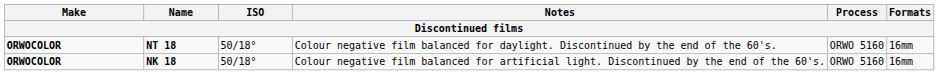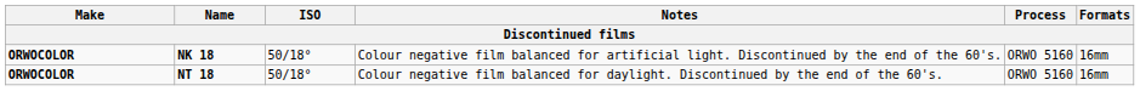 <table class="wikitable">
 <tr>
 <th width="15%">Make</th>
 <th width="8%">Name</th>
 <th width="8%">ISO</th>
 <th>Notes</th>
 <th>Process</th>
 <th>Formats</th>
 </tr>
 <tr>
 <th colspan="6">Discontinued films</th>
 </tr>
 <tr>
 <td><strong>ORWOCOLOR</strong></td>
+<td><strong>NK 18</strong></td>
+<td>50/18°</td>
+<td>Colour negative film balanced for artificial light. Discontinued by the end of the 60's.</td>
+<td>ORWO 5160</td>
+<td>16mm</td>
+</tr>
+<tr>
+<td><strong>ORWOCOLOR</strong></td>
 <td><strong>NT 18</strong></td>
 <td>50/18°</td>
 <td>Colour negative film balanced for daylight. Discontinued by the end of the 60's.</td>
 <td>ORWO 5160</td>
 <td>16mm</td>
 </tr>
-<tr>
-<td><strong>ORWOCOLOR</strong></td>
-<td><strong>NK 18</strong></td>
-<td>50/18°</td>
-<td>Colour negative film balanced for artificial light. Discontinued by the end of the 60's.</td>
-<td>ORWO 5160</td>
-<td>16mm</td>
-</tr>
 </table>
